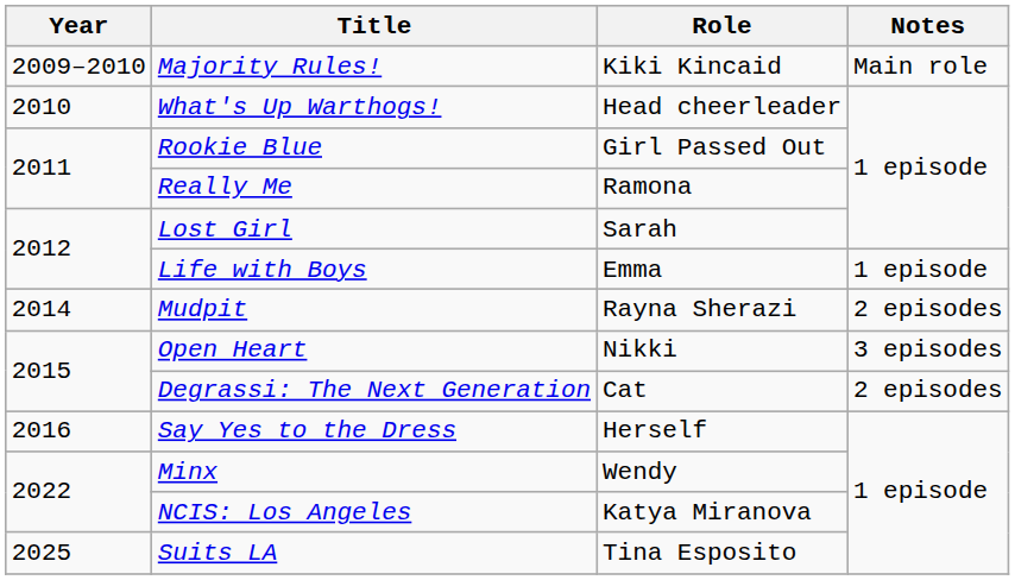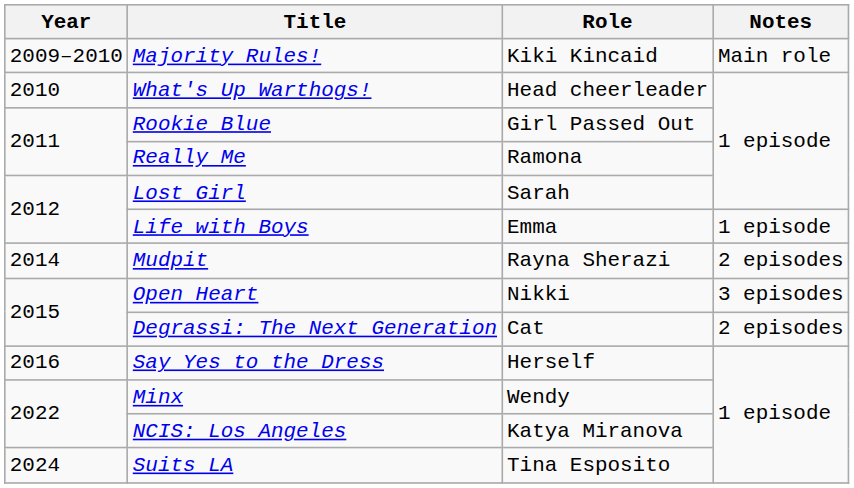 <table class="wikitable sortable">
 <tr>
 <th>Year</th>
 <th>Title</th>
 <th>Role</th>
 <th class="unsortable">Notes</th>
 </tr>
 <tr>
 <td>2009–2010</td>
 <td><em><a href='#'>Majority Rules!</a></em></td>
 <td>Kiki Kincaid</td>
 <td>Main role</td>
 </tr>
 <tr>
 <td>2010</td>
 <td><em><a href='#'>What's Up Warthogs!</a></em></td>
 <td>Head cheerleader</td>
 <td rowspan=4>1 episode</td>
 </tr>
 <tr>
 <td rowspan=2>2011</td>
 <td><em><a href='#'>Rookie Blue</a></em></td>
 <td>Girl Passed Out</td>
 </tr>
 <tr>
 <td><em><a href='#'>Really Me</a></em></td>
 <td>Ramona</td>
 </tr>
 <tr>
 <td rowspan=2>2012</td>
 <td><em><a href='#'>Lost Girl</a></em></td>
 <td>Sarah</td>
 </tr>
 <tr>
 <td><em><a href='#'>Life with Boys</a></em></td>
 <td>Emma</td>
 <td>1 episode</td>
 </tr>
 <tr>
 <td>2014</td>
 <td><em><a href='#'>Mudpit</a></em></td>
 <td>Rayna Sherazi</td>
 <td>2 episodes</td>
 </tr>
 <tr>
 <td rowspan=2>2015</td>
 <td><em><a href='#'>Open Heart</a></em></td>
 <td>Nikki</td>
 <td>3 episodes</td>
 </tr>
 <tr>
 <td><em><a href='#'>Degrassi: The Next Generation</a></em></td>
 <td>Cat</td>
 <td>2 episodes</td>
 </tr>
 <tr>
 <td>2016</td>
 <td><em><a href='#'>Say Yes to the Dress</a></em></td>
 <td>Herself</td>
 <td rowspan=4>1 episode</td>
 </tr>
 <tr>
 <td rowspan=2>2022</td>
 <td><em><a href='#'>Minx</a></em></td>
 <td>Wendy</td>
 </tr>
 <tr>
 <td><em><a href='#'>NCIS: Los Angeles</a></em></td>
 <td>Katya Miranova</td>
 </tr>
 <tr>
-<td>2025</td>
+<td>2024</td>
 <td><em><a href='#'>Suits LA</a></em></td>
 <td>Tina Esposito</td>
 </tr>
 </table>
